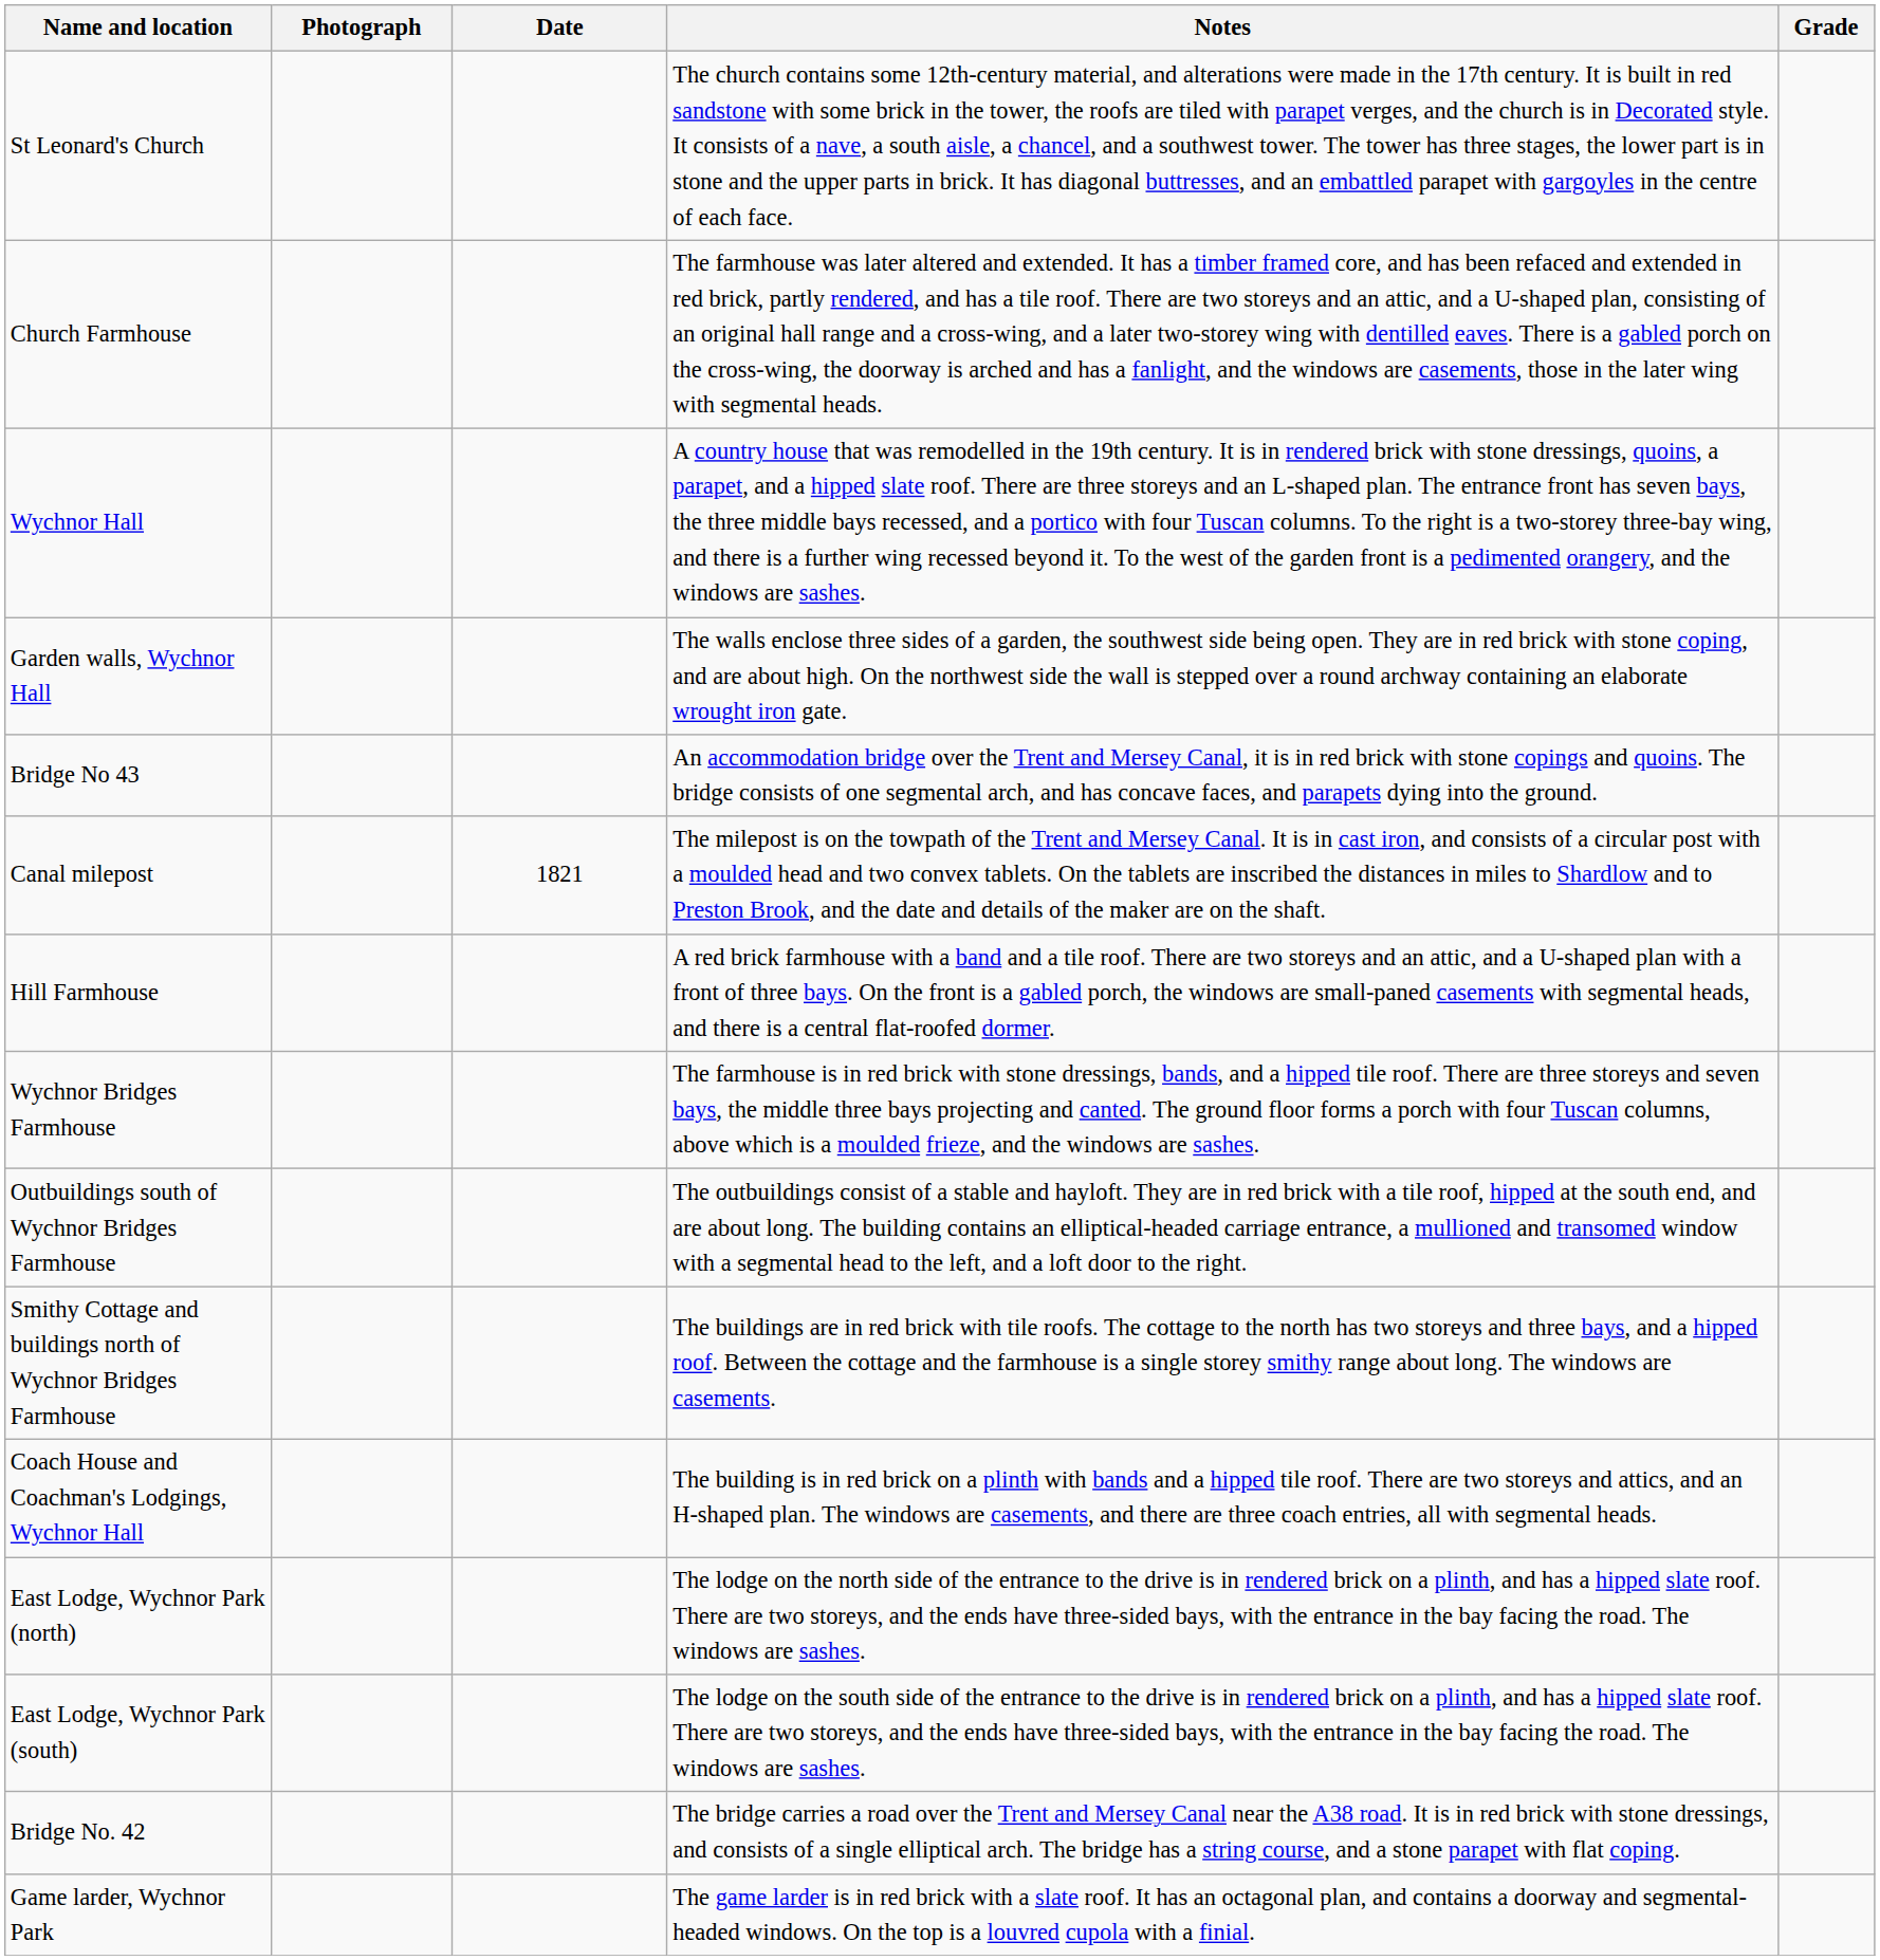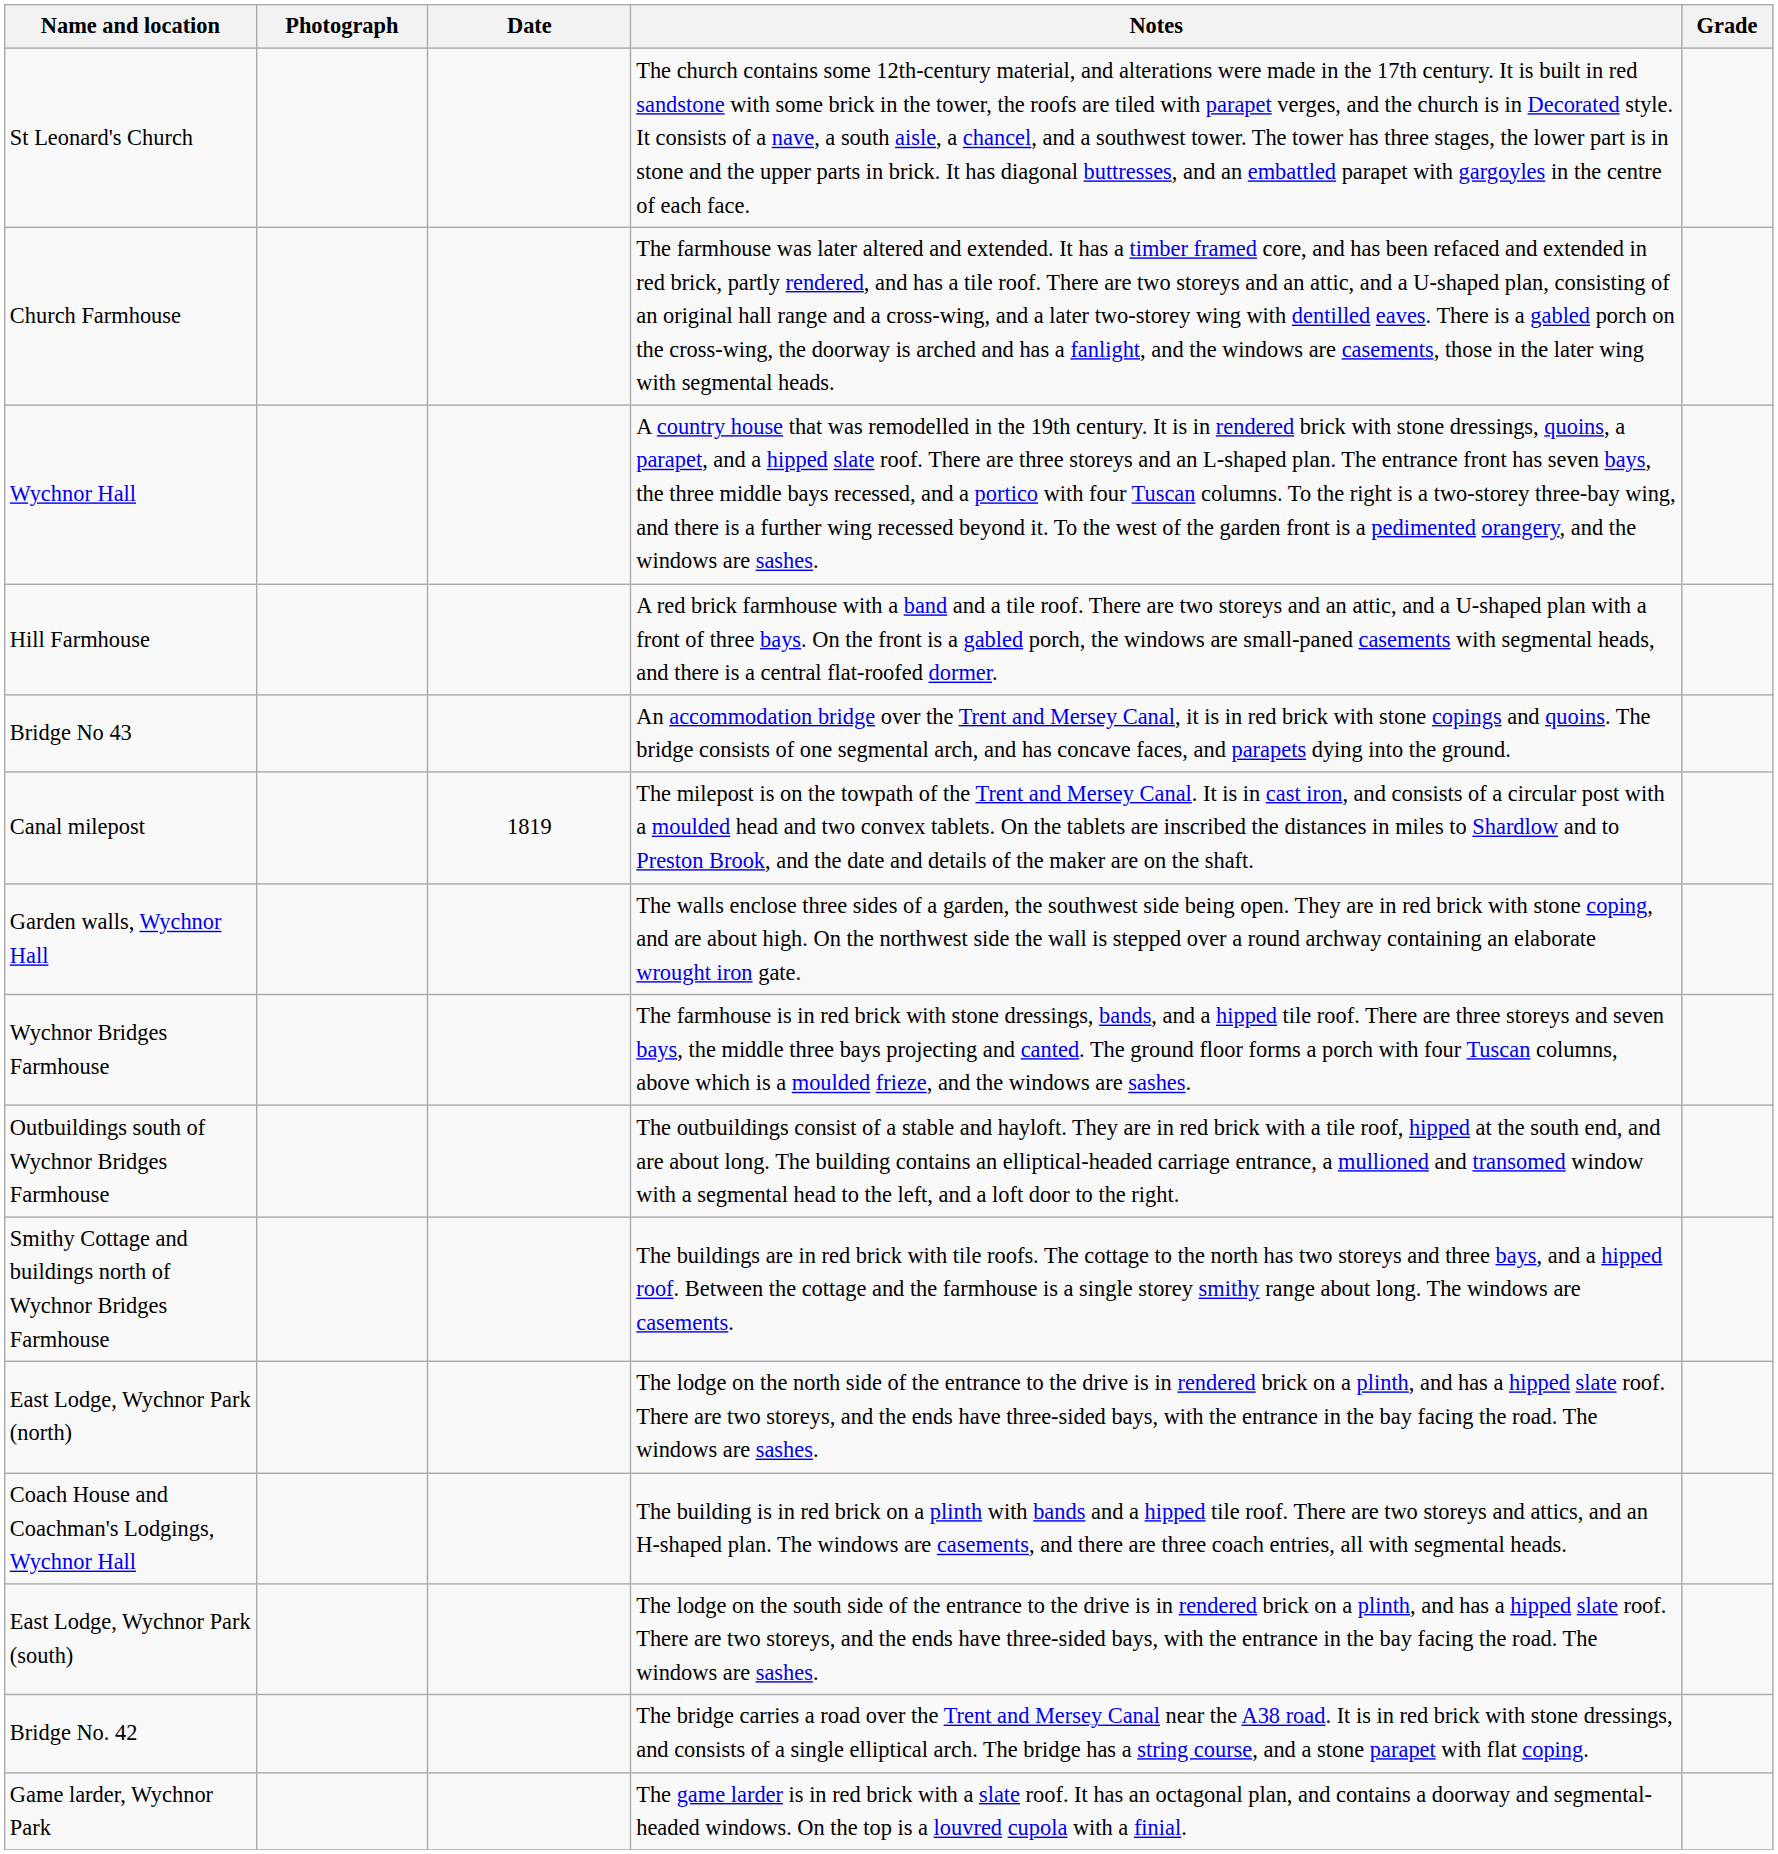 <table class="wikitable sortable plainrowheaders" style="width:100%; border:0; text-align:left; line-height:150%;">
 <tr>
 <th scope="col"  style="width:150px">Name and location</th>
 <th scope="col"  style="width:100px" class="unsortable">Photograph</th>
 <th scope="col"  style="width:120px">Date</th>
 <th scope="col"  style="width:650px" class="unsortable">Notes</th>
 <th scope="col"  style="width:50px">Grade</th>
 </tr>
 <tr>
 <td>St Leonard's Church<br><small></small></td>
 <td></td>
 <td align="center"></td>
 <td>The church contains some 12th-century material, and alterations were made in the 17th century.  It is built in red <a href='#'>sandstone</a> with some brick in the tower, the roofs are tiled with <a href='#'>parapet</a> verges, and the church is in <a href='#'>Decorated</a> style.  It consists of a <a href='#'>nave</a>, a south <a href='#'>aisle</a>, a <a href='#'>chancel</a>, and a southwest tower.  The tower has three stages, the lower part is in stone and the upper parts in brick. It has diagonal <a href='#'>buttresses</a>, and an <a href='#'>embattled</a> parapet with <a href='#'>gargoyles</a> in the centre of each face.</td>
 <td align="center" ></td>
 </tr>
 <tr>
 <td>Church Farmhouse<br><small></small></td>
 <td></td>
 <td align="center"></td>
 <td>The farmhouse was later altered and extended.  It has a <a href='#'>timber framed</a> core, and has been refaced and extended in red brick, partly <a href='#'>rendered</a>, and has a tile roof.  There are two storeys and an attic, and a U-shaped plan, consisting of an original hall range and a cross-wing, and a later two-storey wing with <a href='#'>dentilled</a> <a href='#'>eaves</a>.  There is a <a href='#'>gabled</a> porch on the cross-wing, the doorway is arched and has a <a href='#'>fanlight</a>, and the windows are <a href='#'>casements</a>, those in the later wing with segmental heads.</td>
 <td align="center" ></td>
 </tr>
 <tr>
 <td><a href='#'>Wychnor Hall</a><br><small></small></td>
 <td></td>
 <td align="center"></td>
 <td>A <a href='#'>country house</a> that was remodelled in the 19th century.  It is in <a href='#'>rendered</a> brick with stone dressings, <a href='#'>quoins</a>, a <a href='#'>parapet</a>, and a <a href='#'>hipped</a> <a href='#'>slate</a> roof.  There are three storeys and an L-shaped plan.  The entrance front has seven <a href='#'>bays</a>, the three middle bays recessed, and a <a href='#'>portico</a> with four <a href='#'>Tuscan</a> columns.  To the right is a two-storey three-bay wing, and there is a further wing recessed beyond it.  To the west of the garden front is a <a href='#'>pedimented</a> <a href='#'>orangery</a>, and the windows are <a href='#'>sashes</a>.</td>
 <td align="center" ></td>
 </tr>
 <tr>
-<td>Garden walls, <a href='#'>Wychnor Hall</a><br><small></small></td>
+<td>Hill Farmhouse<br><small></small></td>
 <td></td>
 <td align="center"></td>
-<td>The walls enclose three sides of a garden, the southwest side being open.  They are in red brick with stone <a href='#'>coping</a>, and are about  high.  On the northwest side the wall is stepped over a round archway containing an elaborate <a href='#'>wrought iron</a> gate.</td>
+<td>A red brick farmhouse with a <a href='#'>band</a> and a tile roof.  There are two storeys and an attic, and a U-shaped plan with a front of three <a href='#'>bays</a>.  On the front is a <a href='#'>gabled</a> porch, the windows are small-paned <a href='#'>casements</a> with segmental heads, and there is a central flat-roofed <a href='#'>dormer</a>.</td>
 <td align="center" ></td>
 </tr>
 <tr>
 <td>Bridge No 43<br><small></small></td>
 <td></td>
 <td align="center"></td>
 <td>An <a href='#'>accommodation bridge</a> over the <a href='#'>Trent and Mersey Canal</a>, it is in red brick with stone <a href='#'>copings</a> and <a href='#'>quoins</a>.  The bridge consists of one segmental arch, and has concave faces, and <a href='#'>parapets</a> dying into the ground.</td>
 <td align="center" ></td>
 </tr>
 <tr>
 <td>Canal milepost<br><small></small></td>
 <td></td>
-<td align="center">1821</td>
+<td align="center">1819</td>
 <td>The milepost is on the towpath of the <a href='#'>Trent and Mersey Canal</a>.  It is in <a href='#'>cast iron</a>, and consists of a circular post with a <a href='#'>moulded</a> head and two convex tablets.  On the tablets are inscribed the distances in miles to <a href='#'>Shardlow</a> and to <a href='#'>Preston Brook</a>, and the date and details of the maker are on the shaft.</td>
 <td align="center" ></td>
 </tr>
 <tr>
-<td>Hill Farmhouse<br><small></small></td>
+<td>Garden walls, <a href='#'>Wychnor Hall</a><br><small></small></td>
 <td></td>
 <td align="center"></td>
-<td>A red brick farmhouse with a <a href='#'>band</a> and a tile roof.  There are two storeys and an attic, and a U-shaped plan with a front of three <a href='#'>bays</a>.  On the front is a <a href='#'>gabled</a> porch, the windows are small-paned <a href='#'>casements</a> with segmental heads, and there is a central flat-roofed <a href='#'>dormer</a>.</td>
+<td>The walls enclose three sides of a garden, the southwest side being open.  They are in red brick with stone <a href='#'>coping</a>, and are about  high.  On the northwest side the wall is stepped over a round archway containing an elaborate <a href='#'>wrought iron</a> gate.</td>
 <td align="center" ></td>
 </tr>
 <tr>
 <td>Wychnor Bridges Farmhouse<br><small></small></td>
 <td></td>
 <td align="center"></td>
 <td>The farmhouse is in red brick with stone dressings, <a href='#'>bands</a>, and a <a href='#'>hipped</a> tile roof.  There are three storeys and seven <a href='#'>bays</a>, the middle three bays projecting and <a href='#'>canted</a>.  The ground floor forms a porch with four <a href='#'>Tuscan</a> columns, above which is a <a href='#'>moulded</a> <a href='#'>frieze</a>, and the windows are <a href='#'>sashes</a>.</td>
 <td align="center" ></td>
 </tr>
 <tr>
 <td>Outbuildings south of Wychnor Bridges Farmhouse<br><small></small></td>
 <td></td>
 <td align="center"></td>
 <td>The outbuildings consist of a stable and hayloft.  They are in red brick with a tile roof, <a href='#'>hipped</a> at the south end, and are about  long.  The building contains an elliptical-headed carriage entrance, a <a href='#'>mullioned</a> and <a href='#'>transomed</a> window with a segmental head to the left, and a loft door to the right.</td>
 <td align="center" ></td>
 </tr>
 <tr>
 <td>Smithy Cottage and buildings north of Wychnor Bridges Farmhouse<br><small></small></td>
 <td></td>
 <td align="center"></td>
 <td>The buildings are in red brick with tile roofs.  The cottage to the north has two storeys and three <a href='#'>bays</a>, and a <a href='#'>hipped roof</a>.  Between the cottage and the farmhouse is a single storey <a href='#'>smithy</a> range about  long.  The windows are <a href='#'>casements</a>.</td>
 <td align="center" ></td>
 </tr>
 <tr>
+<td>East Lodge, Wychnor Park (north)<br><small></small></td>
+<td></td>
+<td align="center"></td>
+<td>The lodge on the north side of the entrance to the drive is in <a href='#'>rendered</a> brick on a <a href='#'>plinth</a>, and has a <a href='#'>hipped</a> <a href='#'>slate</a> roof.  There are two storeys, and the ends have three-sided bays, with the entrance in the bay facing the road.  The windows are <a href='#'>sashes</a>.</td>
+<td align="center" ></td>
+</tr>
+<tr>
 <td>Coach House and Coachman's Lodgings, <a href='#'>Wychnor Hall</a><br><small></small></td>
 <td></td>
 <td align="center"></td>
 <td>The building is in red brick on a <a href='#'>plinth</a> with <a href='#'>bands</a> and a <a href='#'>hipped</a> tile roof.  There are two storeys and attics, and an H-shaped plan.  The windows are <a href='#'>casements</a>, and there are three coach entries, all with segmental heads.</td>
-<td align="center" ></td>
-</tr>
-<tr>
-<td>East Lodge, Wychnor Park (north)<br><small></small></td>
-<td></td>
-<td align="center"></td>
-<td>The lodge on the north side of the entrance to the drive is in <a href='#'>rendered</a> brick on a <a href='#'>plinth</a>, and has a <a href='#'>hipped</a> <a href='#'>slate</a> roof.  There are two storeys, and the ends have three-sided bays, with the entrance in the bay facing the road.  The windows are <a href='#'>sashes</a>.</td>
 <td align="center" ></td>
 </tr>
 <tr>
 <td>East Lodge, Wychnor Park (south)<br><small></small></td>
 <td></td>
 <td align="center"></td>
 <td>The lodge on the south side of the entrance to the drive is in <a href='#'>rendered</a> brick on a <a href='#'>plinth</a>, and has a <a href='#'>hipped</a> <a href='#'>slate</a> roof.  There are two storeys, and the ends have three-sided bays, with the entrance in the bay facing the road.  The windows are <a href='#'>sashes</a>.</td>
 <td align="center" ></td>
 </tr>
 <tr>
 <td>Bridge No. 42<br><small></small></td>
 <td></td>
 <td align="center"></td>
 <td>The bridge carries a road over the <a href='#'>Trent and Mersey Canal</a> near the <a href='#'>A38 road</a>.  It is in red brick with stone dressings, and consists of a single elliptical arch.  The bridge has a <a href='#'>string course</a>, and a stone <a href='#'>parapet</a> with flat <a href='#'>coping</a>.</td>
 <td align="center" ></td>
 </tr>
 <tr>
 <td>Game larder, Wychnor Park<br><small></small></td>
 <td></td>
 <td align="center"></td>
 <td>The <a href='#'>game larder</a> is in red brick with a <a href='#'>slate</a> roof.  It has an octagonal plan, and contains a doorway and segmental-headed windows.  On the top is a <a href='#'>louvred</a> <a href='#'>cupola</a> with a <a href='#'>finial</a>.</td>
 <td align="center" ></td>
 </tr>
 <tr>
 </tr>
 </table>
